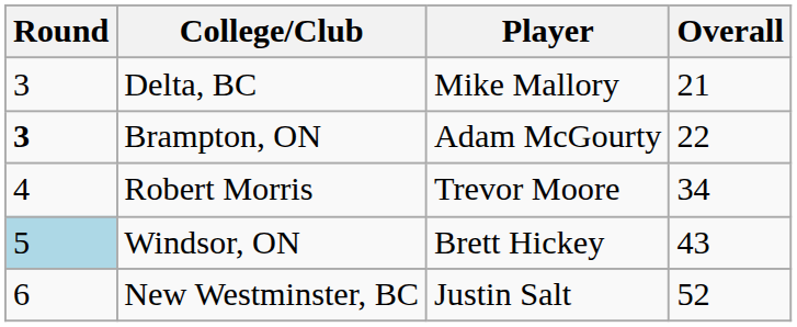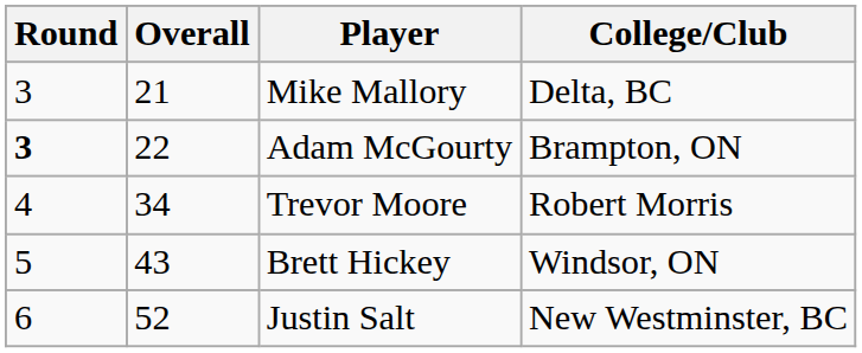 <table class="wikitable">
 <tr>
 <th>Round</th>
+<th>Overall</th>
+<th>Player</th>
 <th>College/Club</th>
-<th>Player</th>
-<th>Overall</th>
 </tr>
 <tr>
 <td>3</td>
+<td>21</td>
+<td>Mike Mallory</td>
 <td>Delta, BC</td>
-<td>Mike Mallory</td>
-<td>21</td>
 </tr>
 <tr>
 <td><strong>3</strong></td>
+<td>22</td>
+<td>Adam McGourty</td>
 <td>Brampton, ON</td>
-<td>Adam McGourty</td>
-<td>22</td>
 </tr>
 <tr>
 <td>4</td>
+<td>34</td>
+<td>Trevor Moore</td>
 <td>Robert Morris</td>
-<td>Trevor Moore</td>
-<td>34</td>
 </tr>
 <tr>
-<td style="background: lightblue;">5</td>
+<td>5</td>
+<td>43</td>
+<td>Brett Hickey</td>
 <td>Windsor, ON</td>
-<td>Brett Hickey</td>
-<td>43</td>
 </tr>
 <tr>
 <td>6</td>
+<td>52</td>
+<td>Justin Salt</td>
 <td>New Westminster, BC</td>
-<td>Justin Salt</td>
-<td>52</td>
 </tr>
 </table>
